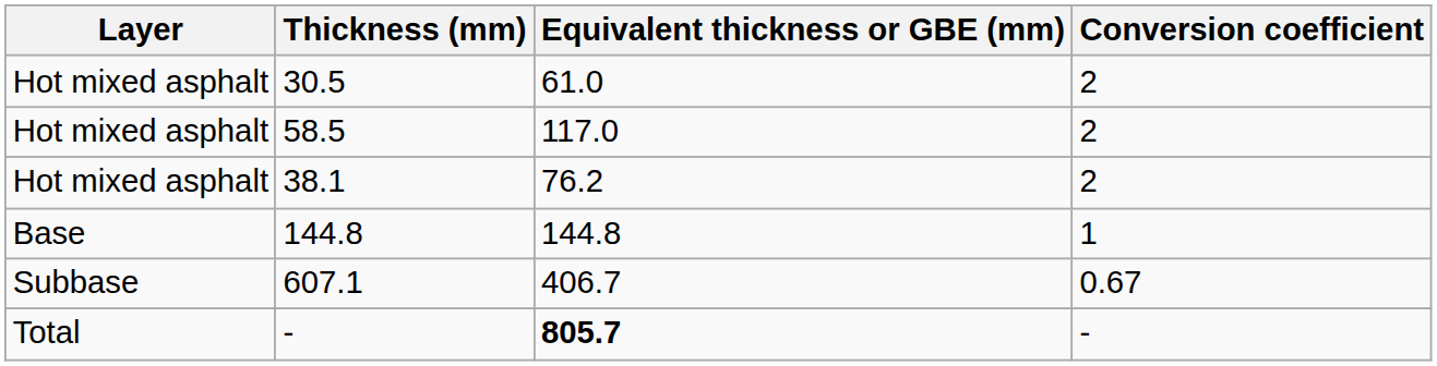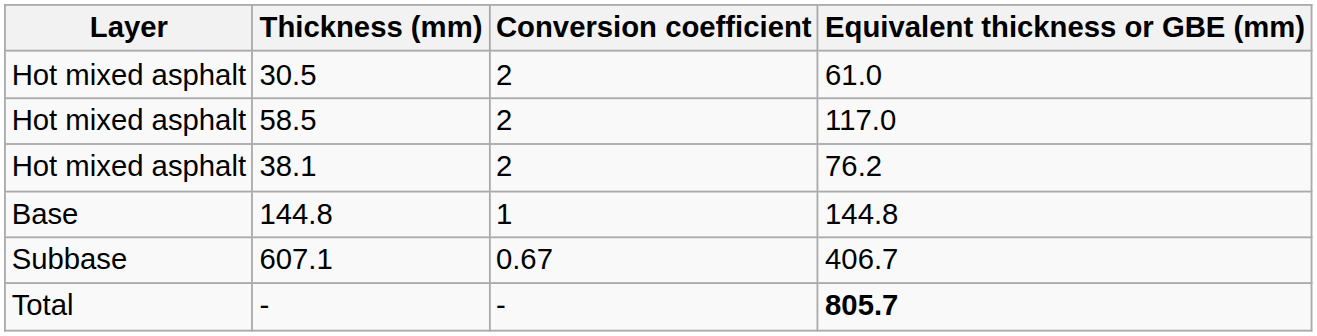 <table class="wikitable">
 <tr>
 <th>Layer</th>
 <th>Thickness (mm)</th>
+<th>Conversion coefficient</th>
 <th>Equivalent thickness or GBE (mm)</th>
-<th>Conversion coefficient</th>
 </tr>
 <tr>
 <td>Hot mixed asphalt</td>
 <td>30.5</td>
+<td>2</td>
 <td>61.0</td>
-<td>2</td>
 </tr>
 <tr>
 <td>Hot mixed asphalt</td>
 <td>58.5</td>
+<td>2</td>
 <td>117.0</td>
-<td>2</td>
 </tr>
 <tr>
 <td>Hot mixed asphalt</td>
 <td>38.1</td>
+<td>2</td>
 <td>76.2</td>
-<td>2</td>
 </tr>
 <tr>
 <td>Base</td>
 <td>144.8</td>
+<td>1</td>
 <td>144.8</td>
-<td>1</td>
 </tr>
 <tr>
 <td>Subbase</td>
 <td>607.1</td>
+<td>0.67</td>
 <td>406.7</td>
-<td>0.67</td>
 </tr>
 <tr>
 <td>Total</td>
 <td>-</td>
+<td>-</td>
 <td><strong>805.7</strong></td>
-<td>-</td>
 </tr>
 </table>
